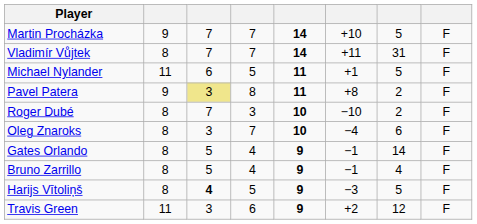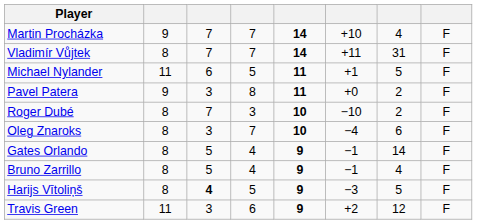 <table class="wikitable sortable" style="text-align:center;">
 <tr>
 <th style="width:175px;">Player</th>
 <th style="width:50px;"></th>
 <th style="width:50px;"></th>
 <th style="width:50px;"></th>
 <th style="width:60px;"></th>
 <th style="width:60px;"></th>
 <th style="width:50px;"></th>
 <th style="width:60px;"></th>
 </tr>
 <tr>
 <td style="text-align:left;"> <a href='#'>Martin Procházka</a></td>
 <td>9</td>
 <td>7</td>
 <td>7</td>
 <td><strong>14</strong></td>
 <td>+10</td>
-<td>5</td>
+<td>4</td>
 <td>F</td>
 </tr>
 <tr>
 <td style="text-align:left;"> <a href='#'>Vladimír Vůjtek</a></td>
 <td>8</td>
 <td>7</td>
 <td>7</td>
 <td><strong>14</strong></td>
 <td>+11</td>
 <td>31</td>
 <td>F</td>
 </tr>
 <tr>
 <td style="text-align:left;"> <a href='#'>Michael Nylander</a></td>
 <td>11</td>
 <td>6</td>
 <td>5</td>
 <td><strong>11</strong></td>
 <td>+1</td>
 <td>5</td>
 <td>F</td>
 </tr>
 <tr>
 <td style="text-align:left;"> <a href='#'>Pavel Patera</a></td>
 <td>9</td>
-<td style="background: khaki;">3</td>
+<td>3</td>
 <td>8</td>
 <td><strong>11</strong></td>
-<td>+8</td>
+<td>+0</td>
 <td>2</td>
 <td>F</td>
 </tr>
 <tr>
 <td style="text-align:left;"> <a href='#'>Roger Dubé</a></td>
 <td>8</td>
 <td>7</td>
 <td>3</td>
 <td><strong>10</strong></td>
 <td>−10</td>
 <td>2</td>
 <td>F</td>
 </tr>
 <tr>
 <td style="text-align:left;"> <a href='#'>Oleg Znaroks</a></td>
 <td>8</td>
 <td>3</td>
 <td>7</td>
 <td><strong>10</strong></td>
 <td>−4</td>
 <td>6</td>
 <td>F</td>
 </tr>
 <tr>
 <td style="text-align:left;"> <a href='#'>Gates Orlando</a></td>
 <td>8</td>
 <td>5</td>
 <td>4</td>
 <td><strong>9</strong></td>
 <td>−1</td>
 <td>14</td>
 <td>F</td>
 </tr>
 <tr>
 <td style="text-align:left;"> <a href='#'>Bruno Zarrillo</a></td>
 <td>8</td>
 <td>5</td>
 <td>4</td>
 <td><strong>9</strong></td>
 <td>−1</td>
 <td>4</td>
 <td>F</td>
 </tr>
 <tr>
 <td style="text-align:left;"> <a href='#'>Harijs Vītoliņš</a></td>
 <td>8</td>
 <td><strong>4</strong></td>
 <td>5</td>
 <td><strong>9</strong></td>
 <td>−3</td>
 <td>5</td>
 <td>F</td>
 </tr>
 <tr>
 <td style="text-align:left;"> <a href='#'>Travis Green</a></td>
 <td>11</td>
 <td>3</td>
 <td>6</td>
 <td><strong>9</strong></td>
 <td>+2</td>
 <td>12</td>
 <td>F</td>
 </tr>
 </table>
